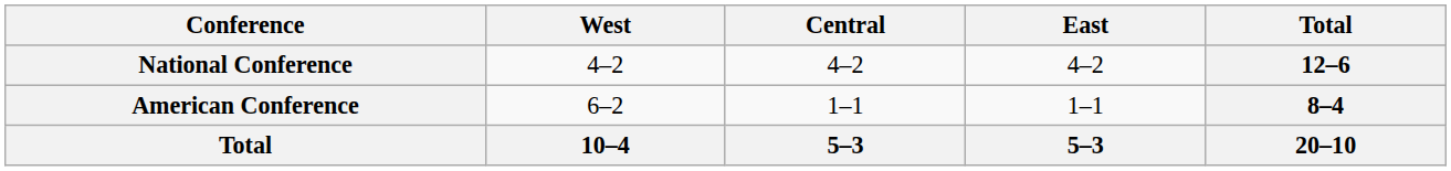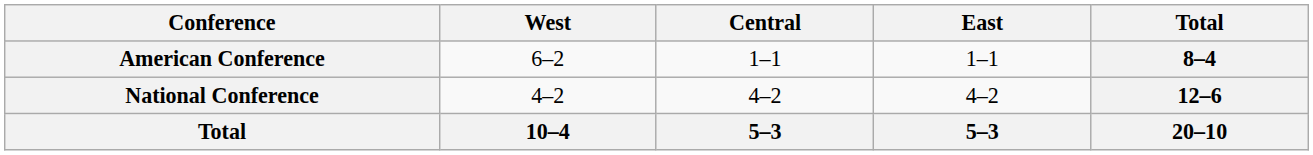 <table class="wikitable"  style="width:900px; font-size:95%; text-align:center;">
 <tr>
 <th style="width:30.0%;">Conference</th>
 <th style="width:15.0%;">West</th>
 <th style="width:15.0%;">Central</th>
 <th style="width:15.0%;">East</th>
 <th style="width:15.0%;">Total</th>
 </tr>
 <tr>
+<th>American Conference</th>
+<td>6–2 </td>
+<td>1–1 </td>
+<td>1–1 </td>
+<th>8–4 </th>
+</tr>
+<tr>
 <th>National Conference</th>
 <td>4–2 </td>
 <td>4–2 </td>
 <td>4–2 </td>
 <th>12–6 </th>
-</tr>
-<tr>
-<th>American Conference</th>
-<td>6–2 </td>
-<td>1–1 </td>
-<td>1–1 </td>
-<th>8–4 </th>
 </tr>
 <tr>
 <th>Total</th>
 <th>10–4 </th>
 <th>5–3 </th>
 <th>5–3 </th>
 <th>20–10 </th>
 </tr>
 </table>
